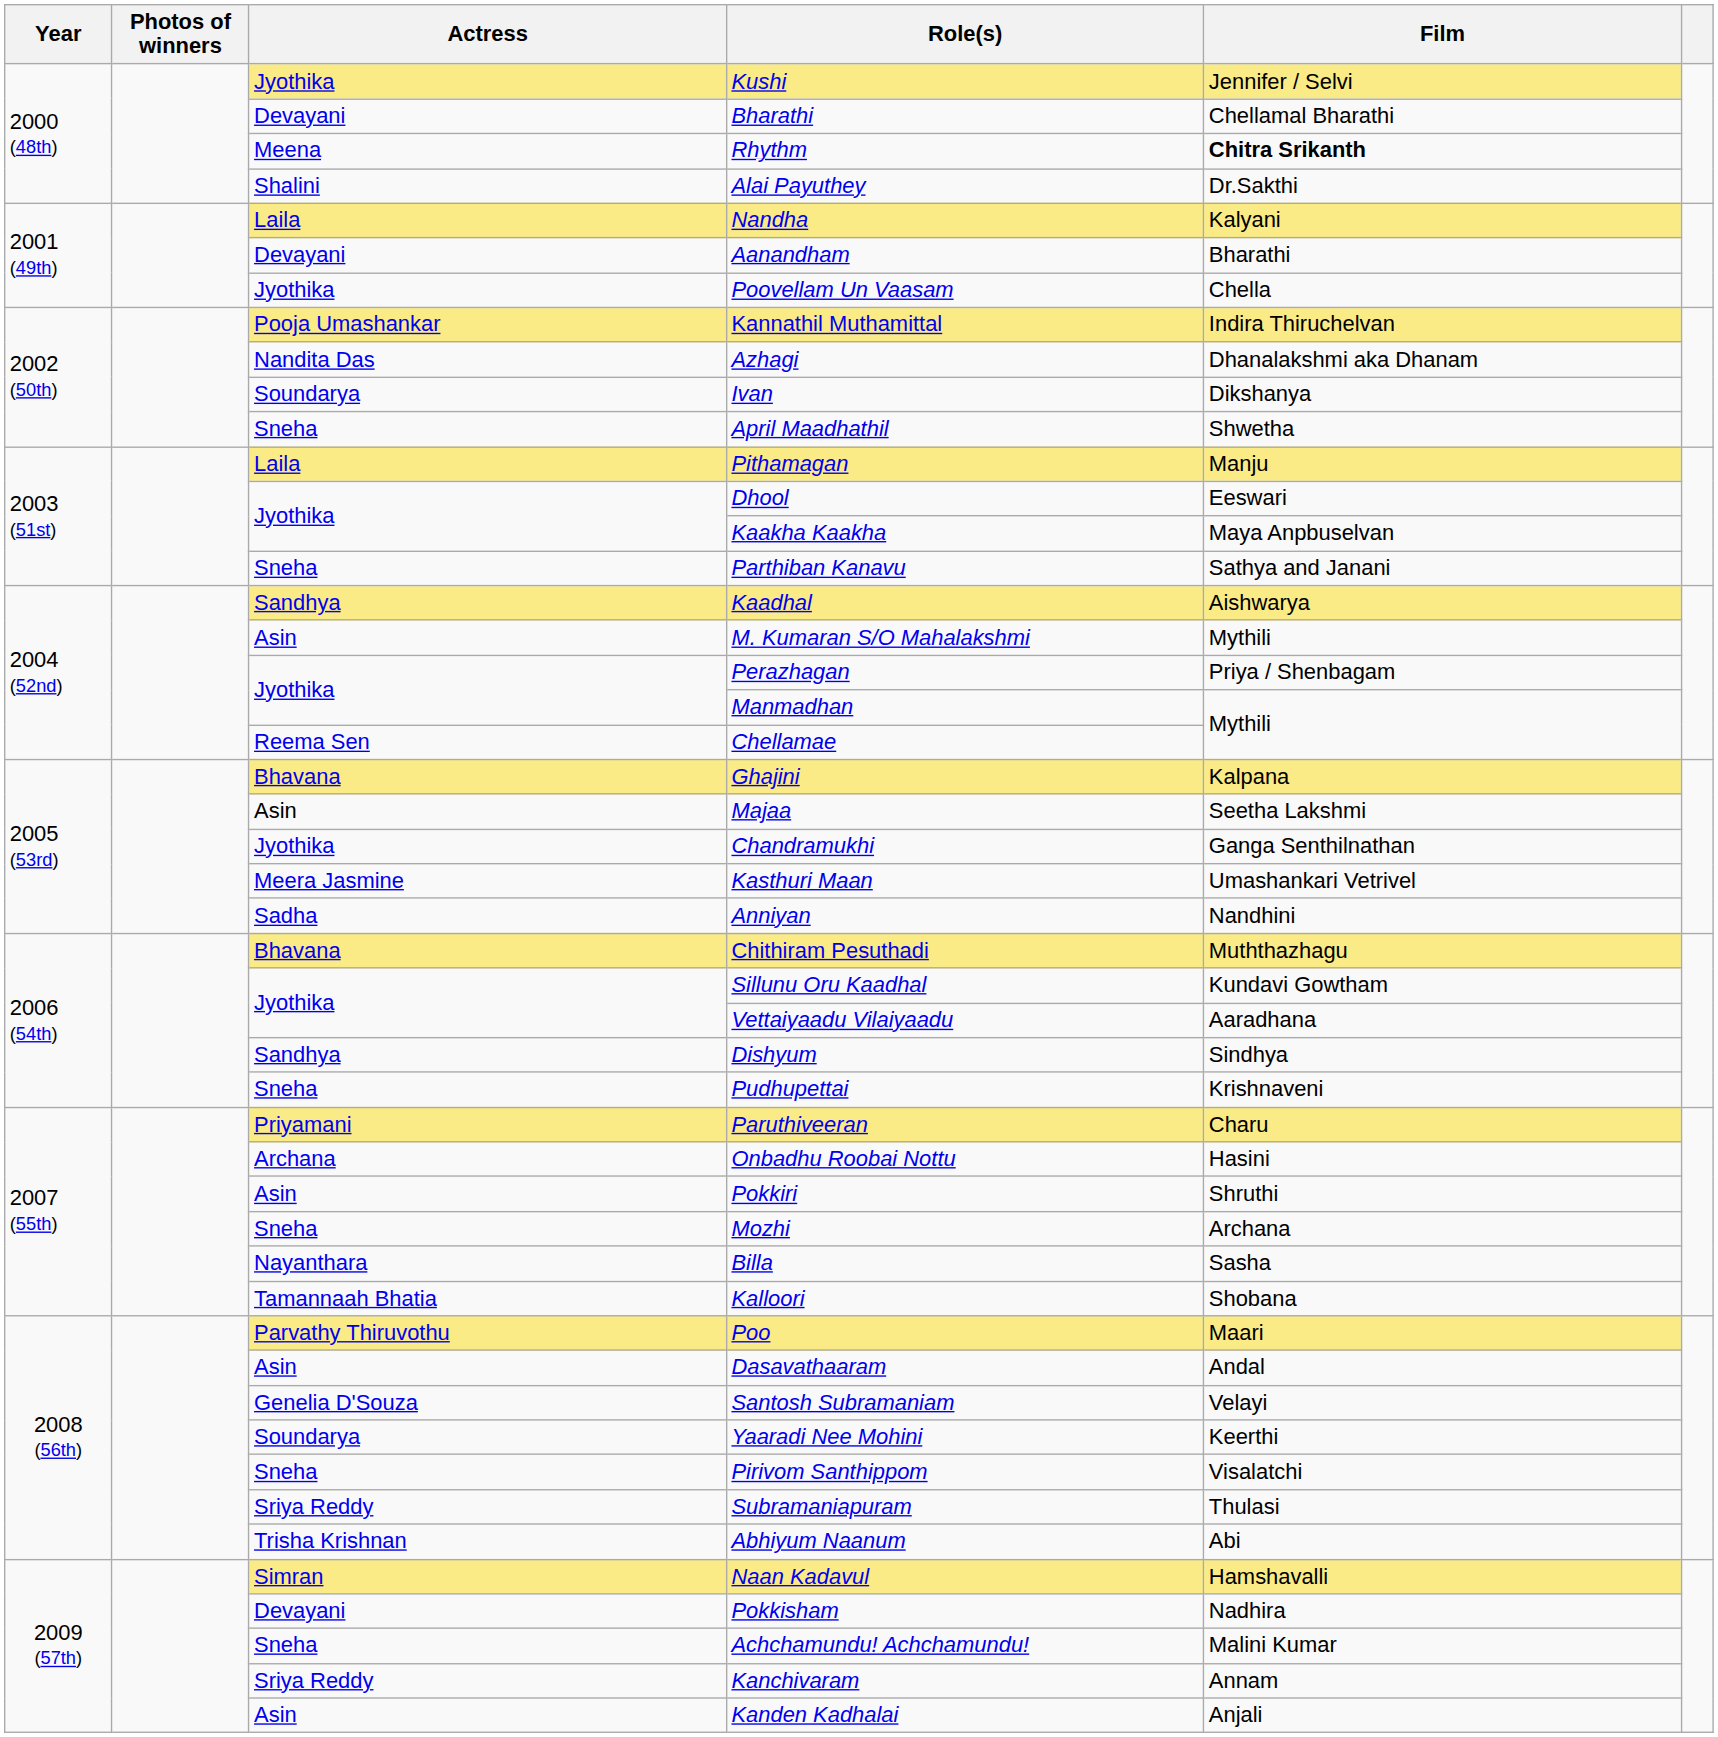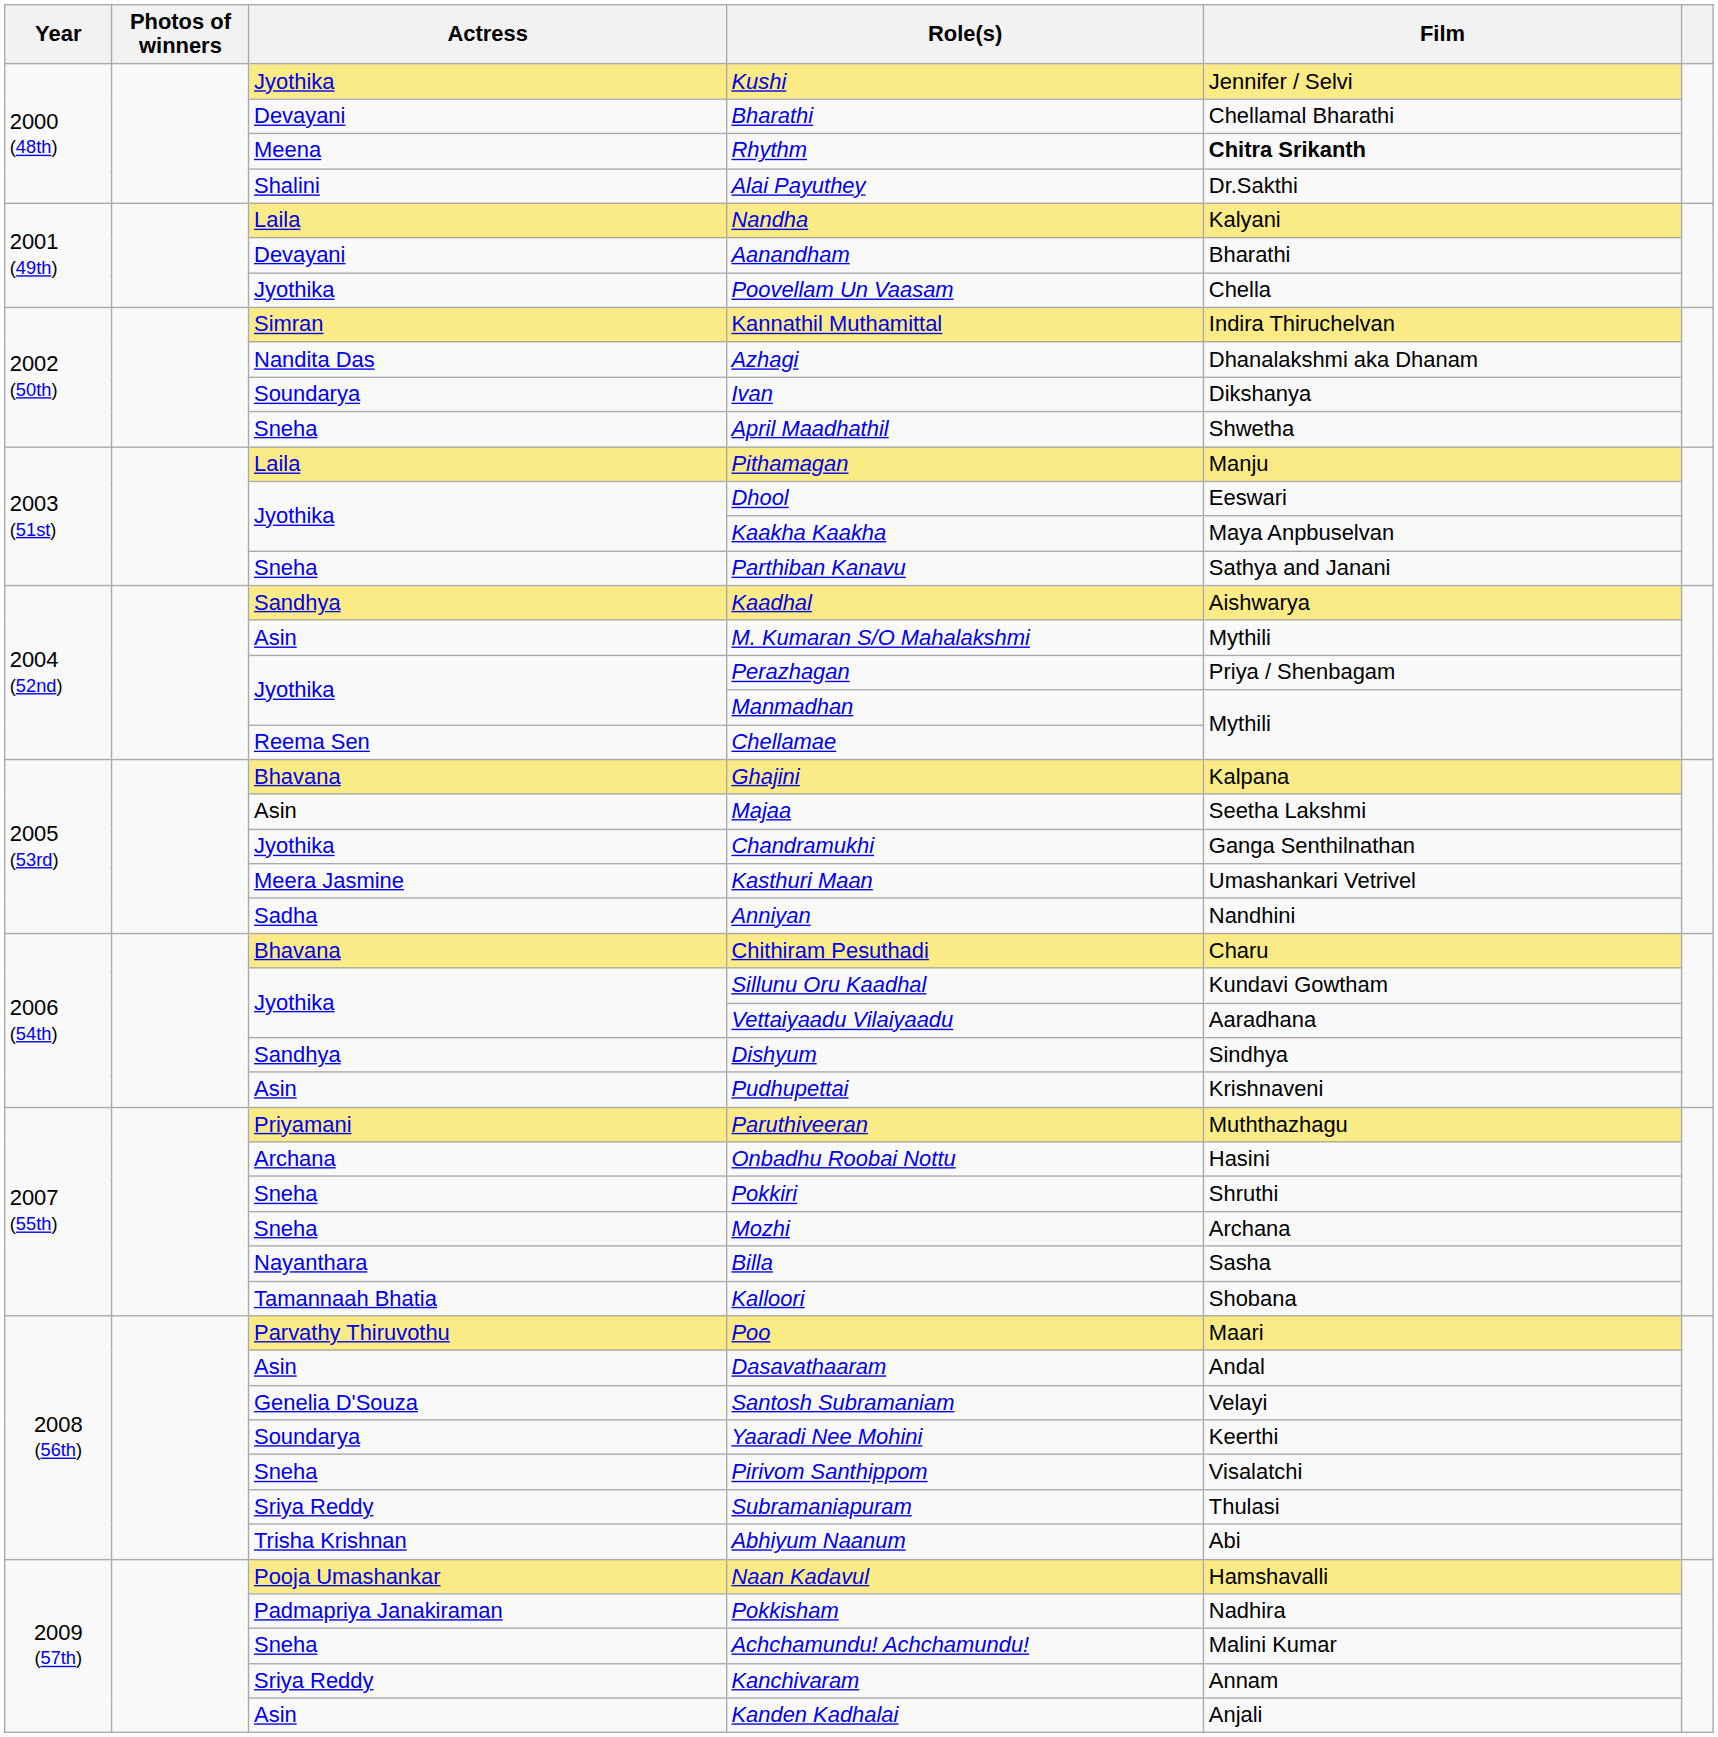 <table class="wikitable sortable">
 <tr>
 <th scope="col" style="width:3%;">Year</th>
 <th scope="col" style="width:3%;">Photos of winners</th>
 <th scope="col" style="width:15%;">Actress</th>
 <th scope="col" style="width:15%;">Role(s)</th>
 <th scope="col" style="width:15%;">Film</th>
 <th scope="col" style="width:1%;" class="unsortable"></th>
 </tr>
 <tr>
 <td rowspan="4">2000 <br><small>(<a href='#'>48th</a>) </small></td>
 <td rowspan="4"></td>
 <td style="background:#FAEB86;"><a href='#'>Jyothika</a> </td>
 <td style="background:#FAEB86;"><a href='#'><em>Kushi</em></a></td>
 <td style="background:#FAEB86;">Jennifer / Selvi</td>
 <td rowspan="4" style="text-align:center;"></td>
 </tr>
 <tr>
 <td><a href='#'>Devayani</a></td>
 <td><em><a href='#'>Bharathi</a></em></td>
 <td>Chellamal Bharathi</td>
 </tr>
 <tr>
 <td><a href='#'>Meena</a></td>
 <td><em><a href='#'>Rhythm</a></em></td>
 <td><strong>Chitra Srikanth</strong></td>
 </tr>
 <tr>
 <td><a href='#'>Shalini</a></td>
 <td><em><a href='#'>Alai Payuthey</a></em></td>
 <td>Dr.Sakthi</td>
 </tr>
 <tr>
 <td rowspan="3">2001 <br><small>(<a href='#'>49th</a>) </small></td>
 <td rowspan="3"></td>
 <td style="background:#FAEB86;"><a href='#'>Laila</a> </td>
 <td style="background:#FAEB86;"><em><a href='#'>Nandha</a></em></td>
 <td style="background:#FAEB86;">Kalyani</td>
 <td rowspan="3" style="text-align:center;"></td>
 </tr>
 <tr>
 <td><a href='#'>Devayani</a></td>
 <td><em><a href='#'>Aanandham</a></em></td>
 <td>Bharathi</td>
 </tr>
 <tr>
 <td><a href='#'>Jyothika</a></td>
 <td><em><a href='#'>Poovellam Un Vaasam</a></em></td>
 <td>Chella</td>
 </tr>
 <tr>
 <td rowspan="4">2002 <br><small>(<a href='#'>50th</a>) </small></td>
 <td rowspan="4"></td>
-<td style="background:#FAEB86;"><a href='#'>Pooja Umashankar</a> </td>
+<td style="background:#FAEB86;"><a href='#'>Simran</a> </td>
 <td style="background:#FAEB86;"><a href='#'>Kannathil Muthamittal</a></td>
 <td style="background:#FAEB86;">Indira Thiruchelvan</td>
 <td rowspan="4" style="text-align:center;"></td>
 </tr>
 <tr>
 <td><a href='#'>Nandita Das</a></td>
 <td><em><a href='#'>Azhagi</a></em></td>
 <td>Dhanalakshmi aka Dhanam</td>
 </tr>
 <tr>
 <td><a href='#'>Soundarya</a></td>
 <td><em><a href='#'>Ivan</a></em></td>
 <td>Dikshanya</td>
 </tr>
 <tr>
 <td><a href='#'>Sneha</a></td>
 <td><em><a href='#'>April Maadhathil</a></em></td>
 <td>Shwetha</td>
 </tr>
 <tr>
 <td rowspan="4">2003 <br><small>(<a href='#'>51st</a>) </small></td>
 <td rowspan="4"></td>
 <td style="background:#FAEB86;"><a href='#'>Laila</a> </td>
 <td style="background:#FAEB86;"><em><a href='#'>Pithamagan</a></em></td>
 <td style="background:#FAEB86;">Manju</td>
 <td rowspan="4" style="text-align:center;"></td>
 </tr>
 <tr>
 <td rowspan="2"><a href='#'>Jyothika</a></td>
 <td><em><a href='#'>Dhool</a></em></td>
 <td>Eeswari</td>
 </tr>
 <tr>
 <td><em><a href='#'>Kaakha Kaakha</a></em></td>
 <td>Maya Anpbuselvan</td>
 </tr>
 <tr>
 <td><a href='#'>Sneha</a></td>
 <td><em><a href='#'>Parthiban Kanavu</a></em></td>
 <td>Sathya and Janani</td>
 </tr>
 <tr>
 <td rowspan="5">2004 <br><small>(<a href='#'>52nd</a>) </small></td>
 <td rowspan="5"></td>
 <td style="background:#FAEB86;"><a href='#'>Sandhya</a> </td>
 <td style="background:#FAEB86;"><em><a href='#'>Kaadhal</a></em></td>
 <td style="background:#FAEB86;">Aishwarya</td>
 <td rowspan="5" style="text-align:center;"></td>
 </tr>
 <tr>
 <td><a href='#'>Asin</a></td>
 <td><em><a href='#'>M. Kumaran S/O Mahalakshmi</a></em></td>
 <td>Mythili</td>
 </tr>
 <tr>
 <td rowspan="2"><a href='#'>Jyothika</a></td>
 <td><em><a href='#'>Perazhagan</a></em></td>
 <td>Priya / Shenbagam</td>
 </tr>
 <tr>
 <td><em><a href='#'>Manmadhan</a></em></td>
 <td rowspan="2">Mythili</td>
 </tr>
 <tr>
 <td><a href='#'>Reema Sen</a></td>
 <td><em><a href='#'>Chellamae</a></em></td>
 </tr>
 <tr>
 <td rowspan="5">2005 <br><small>(<a href='#'>53rd</a>) </small></td>
 <td rowspan="5"></td>
 <td style="background:#FAEB86;"><a href='#'>Bhavana</a> </td>
 <td style="background:#FAEB86;"><a href='#'><em>Ghajini</em></a></td>
 <td style="background:#FAEB86;">Kalpana</td>
 <td rowspan="5" style="text-align:center;"></td>
 </tr>
 <tr>
 <td>Asin</td>
 <td><em><a href='#'>Majaa</a></em></td>
 <td>Seetha Lakshmi</td>
 </tr>
 <tr>
 <td><a href='#'>Jyothika</a></td>
 <td><em><a href='#'>Chandramukhi</a></em></td>
 <td>Ganga Senthilnathan</td>
 </tr>
 <tr>
 <td><a href='#'>Meera Jasmine</a></td>
 <td><em><a href='#'>Kasthuri Maan</a></em></td>
 <td>Umashankari Vetrivel</td>
 </tr>
 <tr>
 <td><a href='#'>Sadha</a></td>
 <td><em><a href='#'>Anniyan</a></em></td>
 <td>Nandhini</td>
 </tr>
 <tr>
 <td rowspan="5">2006 <br><small>(<a href='#'>54th</a>) </small></td>
 <td rowspan="5"></td>
 <td style="background:#FAEB86;"><a href='#'>Bhavana</a> </td>
 <td style="background:#FAEB86;"><a href='#'>Chithiram Pesuthadi</a></td>
-<td style="background:#FAEB86;">Muththazhagu</td>
+<td style="background:#FAEB86;">Charu</td>
 <td rowspan="5" style="text-align:center;"></td>
 </tr>
 <tr>
 <td rowspan="2"><a href='#'>Jyothika</a></td>
 <td><em><a href='#'>Sillunu Oru Kaadhal</a></em></td>
 <td>Kundavi Gowtham</td>
 </tr>
 <tr>
 <td><em><a href='#'>Vettaiyaadu Vilaiyaadu</a></em></td>
 <td>Aaradhana</td>
 </tr>
 <tr>
 <td><a href='#'>Sandhya</a></td>
 <td><em><a href='#'>Dishyum</a></em></td>
 <td>Sindhya</td>
 </tr>
 <tr>
-<td><a href='#'>Sneha</a></td>
+<td><a href='#'>Asin</a></td>
 <td><em><a href='#'>Pudhupettai</a></em></td>
 <td>Krishnaveni</td>
 </tr>
 <tr>
 <td rowspan="6">2007 <br><small>(<a href='#'>55th</a>) </small></td>
 <td rowspan="6"></td>
 <td style="background:#FAEB86;"><a href='#'>Priyamani</a> </td>
 <td style="background:#FAEB86;"><em><a href='#'>Paruthiveeran</a></em></td>
-<td style="background:#FAEB86;">Charu</td>
+<td style="background:#FAEB86;">Muththazhagu</td>
 <td rowspan="6" style="text-align:center;"></td>
 </tr>
 <tr>
 <td><a href='#'>Archana</a></td>
 <td><em><a href='#'>Onbadhu Roobai Nottu</a></em></td>
 <td>Hasini</td>
 </tr>
 <tr>
-<td><a href='#'>Asin</a></td>
+<td><a href='#'>Sneha</a></td>
 <td><em><a href='#'>Pokkiri</a></em></td>
 <td>Shruthi</td>
 </tr>
 <tr>
 <td><a href='#'>Sneha</a></td>
 <td><em><a href='#'>Mozhi</a></em></td>
 <td>Archana</td>
 </tr>
 <tr>
 <td><a href='#'>Nayanthara</a></td>
 <td><em><a href='#'>Billa</a></em></td>
 <td>Sasha</td>
 </tr>
 <tr>
 <td><a href='#'>Tamannaah Bhatia</a></td>
 <td><em><a href='#'>Kalloori</a></em></td>
 <td>Shobana</td>
 </tr>
 <tr>
 <td rowspan="7" scope="row" style="text-align:center">2008 <br><small>(<a href='#'>56th</a>) </small></td>
 <td rowspan="7" style="text-align:center"></td>
 <td style="background:#FAEB86;"><a href='#'>Parvathy Thiruvothu</a> </td>
 <td style="background:#FAEB86;"><em><a href='#'>Poo</a></em></td>
 <td style="background:#FAEB86;">Maari</td>
 <td rowspan="7" style="text-align:center;"></td>
 </tr>
 <tr>
 <td><a href='#'>Asin</a></td>
 <td><em><a href='#'>Dasavathaaram</a></em></td>
 <td>Andal</td>
 </tr>
 <tr>
 <td><a href='#'>Genelia D'Souza</a></td>
 <td><em><a href='#'>Santosh Subramaniam</a></em></td>
 <td>Velayi</td>
 </tr>
 <tr>
 <td><a href='#'>Soundarya</a></td>
 <td><em><a href='#'>Yaaradi Nee Mohini</a></em></td>
 <td>Keerthi</td>
 </tr>
 <tr>
 <td><a href='#'>Sneha</a></td>
 <td><em><a href='#'>Pirivom Santhippom</a></em></td>
 <td>Visalatchi</td>
 </tr>
 <tr>
 <td><a href='#'>Sriya Reddy</a></td>
 <td><em><a href='#'>Subramaniapuram</a></em></td>
 <td>Thulasi</td>
 </tr>
 <tr>
 <td><a href='#'>Trisha Krishnan</a></td>
 <td><em><a href='#'>Abhiyum Naanum</a></em></td>
 <td>Abi</td>
 </tr>
 <tr>
 <td rowspan="5" scope="row" style="text-align:center">2009 <br><small>(<a href='#'>57th</a>) </small></td>
 <td rowspan="5" style="text-align:center"></td>
-<td style="background:#FAEB86;"><a href='#'>Simran</a> </td>
+<td style="background:#FAEB86;"><a href='#'>Pooja Umashankar</a> </td>
 <td style="background:#FAEB86;"><em><a href='#'>Naan Kadavul</a></em></td>
 <td style="background:#FAEB86;">Hamshavalli</td>
 <td rowspan="5" style="text-align:center;"></td>
 </tr>
 <tr>
-<td><a href='#'>Devayani</a></td>
+<td><a href='#'>Padmapriya Janakiraman</a></td>
 <td><em><a href='#'>Pokkisham</a></em></td>
 <td>Nadhira</td>
 </tr>
 <tr>
 <td><a href='#'>Sneha</a></td>
 <td><em><a href='#'>Achchamundu! Achchamundu!</a></em></td>
 <td>Malini Kumar</td>
 </tr>
 <tr>
 <td><a href='#'>Sriya Reddy</a></td>
 <td><em><a href='#'>Kanchivaram</a></em></td>
 <td>Annam</td>
 </tr>
 <tr>
 <td><a href='#'>Asin</a></td>
 <td><em><a href='#'>Kanden Kadhalai</a></em></td>
 <td>Anjali</td>
 </tr>
 </table>
